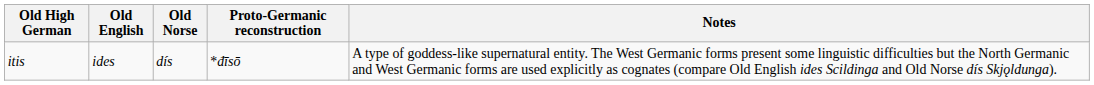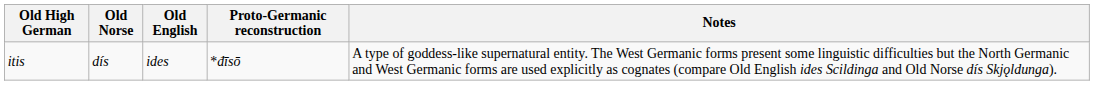 <table class="wikitable">
 <tr>
 <th>Old High German</th>
+<th>Old Norse</th>
 <th>Old English</th>
-<th>Old Norse</th>
 <th>Proto-Germanic reconstruction</th>
 <th>Notes</th>
 </tr>
 <tr>
 <td><em>itis</em></td>
+<td><em>dís</em></td>
 <td><em>ides</em></td>
-<td><em>dís</em></td>
 <td>*<em>đīsō</em></td>
 <td>A type of goddess-like supernatural entity. The West Germanic forms present some linguistic difficulties but the North Germanic and West Germanic forms are used explicitly as cognates (compare Old English <em>ides Scildinga</em> and Old Norse <em>dís Skjǫldunga</em>).</td>
 </tr>
 </table>
